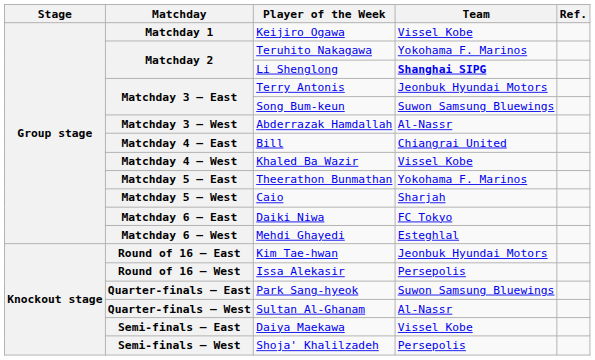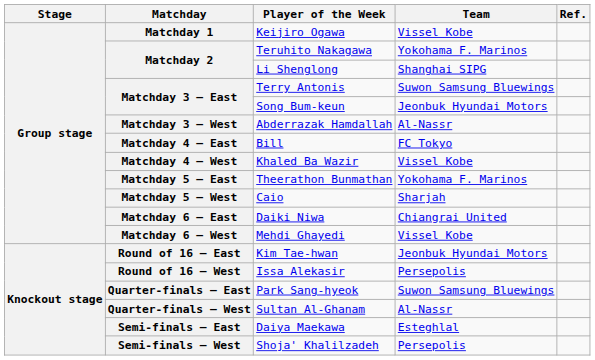 <table class="wikitable">
 <tr>
 <th>Stage</th>
 <th>Matchday</th>
 <th>Player of the Week</th>
 <th>Team</th>
 <th>Ref.</th>
 </tr>
 <tr>
 <th rowspan=12>Group stage</th>
 <th>Matchday 1</th>
 <td align=left> <a href='#'>Keijiro Ogawa</a></td>
 <td align=left> <a href='#'>Vissel Kobe</a></td>
 <td></td>
 </tr>
 <tr>
 <th rowspan=2>Matchday 2</th>
 <td align=left> <a href='#'>Teruhito Nakagawa</a></td>
 <td align=left> <a href='#'>Yokohama F. Marinos</a></td>
 <td></td>
 </tr>
 <tr>
 <td align=left> <a href='#'>Li Shenglong</a></td>
-<td align=left><strong> <a href='#'>Shanghai SIPG</a></strong></td>
+<td align=left> <a href='#'>Shanghai SIPG</a></td>
 <td></td>
 </tr>
 <tr>
 <th rowspan=2>Matchday 3 – East</th>
 <td align=left> <a href='#'>Terry Antonis</a></td>
-<td align=left> <a href='#'>Jeonbuk Hyundai Motors</a></td>
+<td align=left> <a href='#'>Suwon Samsung Bluewings</a></td>
 <td></td>
 </tr>
 <tr>
 <td align=left> <a href='#'>Song Bum-keun</a></td>
-<td align=left> <a href='#'>Suwon Samsung Bluewings</a></td>
+<td align=left> <a href='#'>Jeonbuk Hyundai Motors</a></td>
 <td></td>
 </tr>
 <tr>
 <th>Matchday 3 – West</th>
 <td align=left> <a href='#'>Abderrazak Hamdallah</a></td>
 <td align=left> <a href='#'>Al-Nassr</a></td>
 <td></td>
 </tr>
 <tr>
 <th>Matchday 4 – East</th>
 <td align=left> <a href='#'>Bill</a></td>
-<td align=left> <a href='#'>Chiangrai United</a></td>
+<td align=left> <a href='#'>FC Tokyo</a></td>
 <td></td>
 </tr>
 <tr>
 <th>Matchday 4 – West</th>
 <td align=left> <a href='#'>Khaled Ba Wazir</a></td>
 <td align=left> <a href='#'>Vissel Kobe</a></td>
 <td></td>
 </tr>
 <tr>
 <th>Matchday 5 – East</th>
 <td align=left> <a href='#'>Theerathon Bunmathan</a></td>
 <td align=left> <a href='#'>Yokohama F. Marinos</a></td>
 <td></td>
 </tr>
 <tr>
 <th>Matchday 5 – West</th>
 <td align=left> <a href='#'>Caio</a></td>
 <td align=left> <a href='#'>Sharjah</a></td>
 <td></td>
 </tr>
 <tr>
 <th>Matchday 6 – East</th>
 <td align=left> <a href='#'>Daiki Niwa</a></td>
-<td align=left> <a href='#'>FC Tokyo</a></td>
+<td align=left> <a href='#'>Chiangrai United</a></td>
 <td></td>
 </tr>
 <tr>
 <th>Matchday 6 – West</th>
 <td align=left> <a href='#'>Mehdi Ghayedi</a></td>
-<td align=left> <a href='#'>Esteghlal</a></td>
+<td align=left> <a href='#'>Vissel Kobe</a></td>
 <td></td>
 </tr>
 <tr>
 <th rowspan=6>Knockout stage</th>
 <th>Round of 16 – East</th>
 <td align=left> <a href='#'>Kim Tae-hwan</a></td>
 <td align=left> <a href='#'>Jeonbuk Hyundai Motors</a></td>
 <td></td>
 </tr>
 <tr>
 <th>Round of 16 – West</th>
 <td align=left> <a href='#'>Issa Alekasir</a></td>
 <td align=left> <a href='#'>Persepolis</a></td>
 <td></td>
 </tr>
 <tr>
 <th>Quarter-finals – East</th>
 <td align=left> <a href='#'>Park Sang-hyeok</a></td>
 <td align=left> <a href='#'>Suwon Samsung Bluewings</a></td>
 <td></td>
 </tr>
 <tr>
 <th>Quarter-finals – West</th>
 <td align=left> <a href='#'>Sultan Al-Ghanam</a></td>
 <td align=left> <a href='#'>Al-Nassr</a></td>
 <td></td>
 </tr>
 <tr>
 <th>Semi-finals – East</th>
 <td align=left> <a href='#'>Daiya Maekawa</a></td>
-<td align=left> <a href='#'>Vissel Kobe</a></td>
+<td align=left> <a href='#'>Esteghlal</a></td>
 <td></td>
 </tr>
 <tr>
 <th>Semi-finals – West</th>
 <td align=left> <a href='#'>Shoja' Khalilzadeh</a></td>
 <td align=left> <a href='#'>Persepolis</a></td>
 <td></td>
 </tr>
 </table>
